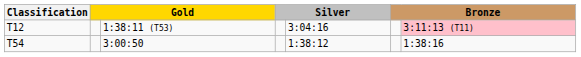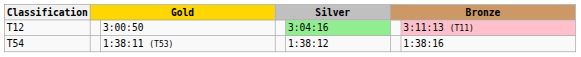 <table class=wikitable style="font-size:100%">
 <tr>
 <th rowspan="1" width="15%">Classification</th>
 <th colspan="2" style="background:gold;">Gold</th>
 <th colspan="2" style="background:silver;">Silver</th>
 <th colspan="2" style="background:#CC9966;">Bronze</th>
 </tr>
 <tr>
 <td>T12 <br></td>
 <td></td>
-<td>1:38:11  <small>(T53)</small></td>
+<td>3:00:50 </td>
 <td></td>
-<td>3:04:16</td>
+<td style="background: lightgreen;">3:04:16</td>
 <td></td>
 <td style="background: pink;">3:11:13 <strong></strong> <small>(T11)</small></td>
 </tr>
 <tr>
 <td>T54 <br></td>
 <td></td>
-<td>3:00:50 </td>
+<td>1:38:11  <small>(T53)</small></td>
 <td></td>
 <td>1:38:12</td>
 <td></td>
 <td>1:38:16</td>
 </tr>
 </table>
